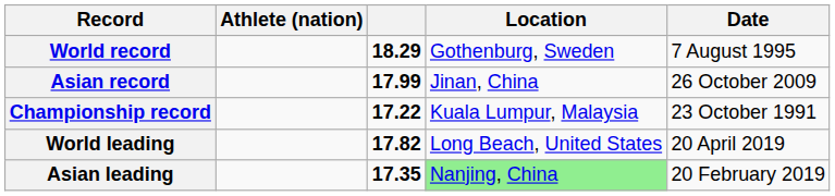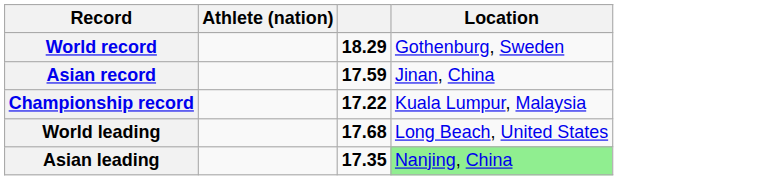 <table class="wikitable">
 <tr>
 <th scope="col">Record</th>
 <th scope="col">Athlete (nation)</th>
 <th scope="col"></th>
 <th scope="col">Location</th>
-<th scope="col">Date</th>
 </tr>
 <tr>
 <th scope="row"><a href='#'>World record</a></th>
 <td></td>
 <td align="center"><strong>18.29</strong></td>
 <td><a href='#'>Gothenburg</a>, <a href='#'>Sweden</a></td>
-<td>7 August 1995</td>
 </tr>
 <tr>
 <th scope="row"><a href='#'>Asian record</a></th>
 <td></td>
-<td align="center"><strong>17.99</strong></td>
+<td align="center"><strong>17.59</strong></td>
 <td><a href='#'>Jinan</a>, <a href='#'>China</a></td>
-<td>26 October 2009</td>
 </tr>
 <tr>
 <th><a href='#'>Championship record</a></th>
 <td></td>
 <td align="center"><strong>17.22</strong></td>
 <td><a href='#'>Kuala Lumpur</a>, <a href='#'>Malaysia</a></td>
-<td>23 October 1991</td>
 </tr>
 <tr>
 <th scope="row">World leading</th>
 <td></td>
-<td align="center"><strong>17.82</strong></td>
+<td align="center"><strong>17.68</strong></td>
 <td><a href='#'>Long Beach</a>, <a href='#'>United States</a></td>
-<td>20 April 2019</td>
 </tr>
 <tr>
 <th scope="row">Asian leading</th>
 <td></td>
 <td align="center"><strong>17.35</strong></td>
 <td style="background: lightgreen;"><a href='#'>Nanjing</a>, <a href='#'>China</a></td>
-<td>20 February 2019</td>
 </tr>
 </table>
